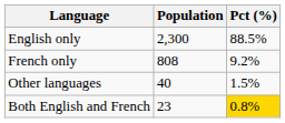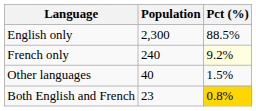 <table class="wikitable">
 <tr>
 <th>Language</th>
 <th>Population</th>
 <th>Pct (%)</th>
 </tr>
 <tr>
 <td>English only</td>
 <td>2,300</td>
 <td>88.5%</td>
 </tr>
 <tr>
 <td>French only</td>
-<td>808</td>
-<td>9.2%</td>
+<td>240</td>
+<td style="background: lightyellow;">9.2%</td>
 </tr>
 <tr>
 <td>Other languages</td>
 <td>40</td>
 <td>1.5%</td>
 </tr>
 <tr>
 <td>Both English and French</td>
 <td>23</td>
 <td style="background: gold;">0.8%</td>
 </tr>
 </table>
